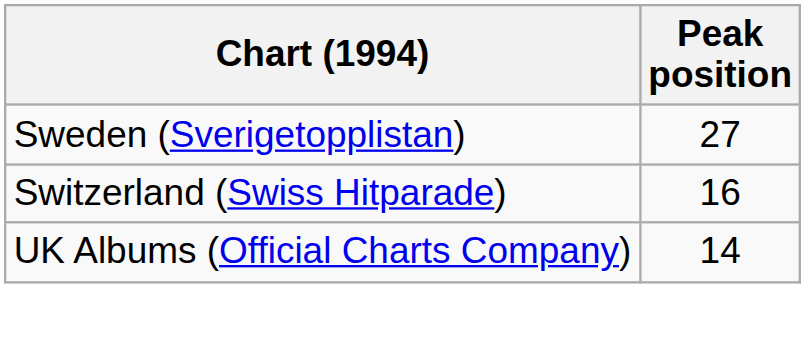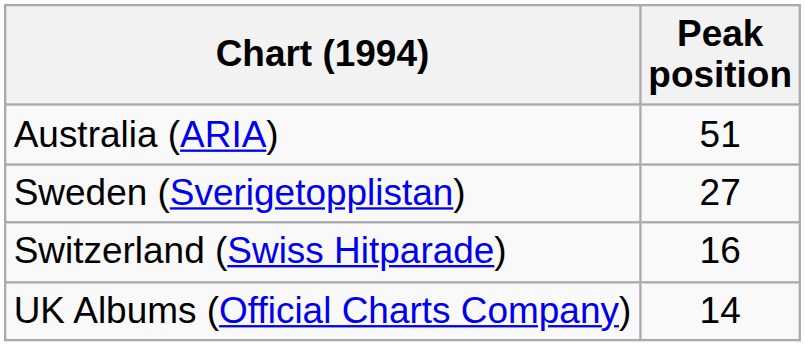 <table class="wikitable sortable">
 <tr>
 <th>Chart (1994)</th>
 <th>Peak<br>position</th>
+</tr>
+<tr>
+<td>Australia (<a href='#'>ARIA</a>)</td>
+<td align="center">51</td>
 </tr>
 <tr>
 <td>Sweden (<a href='#'>Sverigetopplistan</a>)</td>
 <td align="center">27</td>
 </tr>
 <tr>
 <td>Switzerland (<a href='#'>Swiss Hitparade</a>)</td>
 <td align="center">16</td>
 </tr>
 <tr>
 <td>UK Albums (<a href='#'>Official Charts Company</a>)</td>
 <td align="center">14</td>
 </tr>
 </table>
